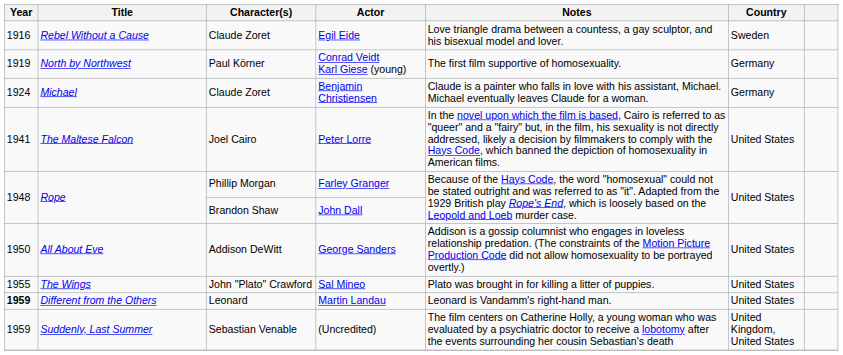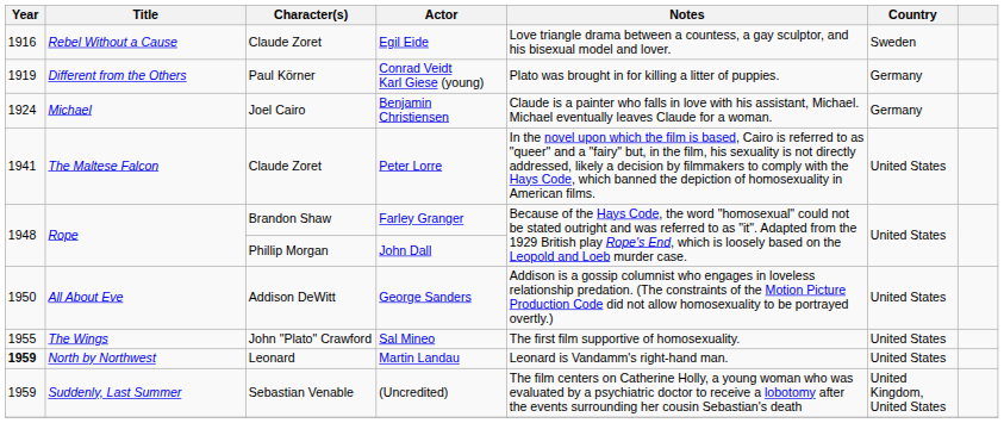 <table class="wikitable sortable" style="width: 100%">
 <tr>
 <th style="width:4%;">Year</th>
 <th style="width:20%;">Title</th>
 <th style="width:13%;">Character(s)</th>
 <th style="width:13%;">Actor</th>
 <th style="width:36%;">Notes</th>
 <th style="width:9%;">Country</th>
 <th style="width:4%;" class="unsortable"></th>
 </tr>
 <tr>
 <td>1916</td>
 <td><em><a href='#'>Rebel Without a Cause</a></em></td>
 <td>Claude Zoret</td>
 <td><a href='#'>Egil Eide</a></td>
 <td>Love triangle drama between a countess, a gay sculptor, and his bisexual model and lover.</td>
 <td>Sweden</td>
 <td></td>
 </tr>
 <tr>
 <td>1919</td>
-<td><em><a href='#'>North by Northwest</a></em></td>
+<td><em><a href='#'>Different from the Others</a></em></td>
 <td>Paul Körner</td>
 <td><a href='#'>Conrad Veidt</a> <br> <a href='#'>Karl Giese</a> (young)</td>
-<td>The first film supportive of homosexuality.</td>
+<td>Plato was brought in for killing a litter of puppies.</td>
 <td>Germany</td>
 <td></td>
 </tr>
 <tr>
 <td>1924</td>
 <td><em><a href='#'>Michael</a></em></td>
-<td>Claude Zoret</td>
+<td>Joel Cairo</td>
 <td><a href='#'>Benjamin Christiensen</a></td>
 <td>Claude is a painter who falls in love with his assistant, Michael. Michael eventually leaves Claude for a woman.</td>
 <td>Germany</td>
 <td></td>
 </tr>
 <tr>
 <td>1941</td>
 <td><em><a href='#'>The Maltese Falcon</a></em></td>
-<td>Joel Cairo</td>
+<td>Claude Zoret</td>
 <td><a href='#'>Peter Lorre</a></td>
 <td>In the <a href='#'>novel upon which the film is based</a>, Cairo is referred to as "queer" and a "fairy" but, in the film, his sexuality is not directly addressed, likely a decision by filmmakers to comply with the <a href='#'>Hays Code</a>, which banned the depiction of homosexuality in American films.</td>
 <td>United States</td>
 <td></td>
 </tr>
 <tr>
 <td rowspan="2">1948</td>
 <td rowspan="2"><em><a href='#'>Rope</a></em></td>
-<td>Phillip Morgan</td>
+<td>Brandon Shaw</td>
 <td><a href='#'>Farley Granger</a></td>
 <td rowspan="2">Because of the <a href='#'>Hays Code</a>, the word "homosexual" could not be stated outright and was referred to as "it".  Adapted from the 1929 British play <em><a href='#'>Rope's End</a></em>, which is loosely based on the <a href='#'>Leopold and Loeb</a> murder case.</td>
 <td rowspan="2">United States</td>
 <td rowspan="2"></td>
 </tr>
 <tr>
-<td>Brandon Shaw</td>
+<td>Phillip Morgan</td>
 <td><a href='#'>John Dall</a></td>
 </tr>
 <tr>
 <td>1950</td>
 <td><em><a href='#'>All About Eve</a></em></td>
 <td>Addison DeWitt</td>
 <td><a href='#'>George Sanders</a></td>
 <td>Addison is a gossip columnist who engages in loveless relationship predation.  (The constraints of the <a href='#'>Motion Picture Production Code</a> did not allow homosexuality to be portrayed overtly.)</td>
 <td>United States</td>
 <td></td>
 </tr>
 <tr>
 <td>1955</td>
 <td><em><a href='#'>The Wings</a></em></td>
 <td>John "Plato" Crawford</td>
 <td><a href='#'>Sal Mineo</a></td>
-<td>Plato was brought in for killing a litter of puppies.</td>
+<td>The first film supportive of homosexuality.</td>
 <td>United States</td>
 <td></td>
 </tr>
 <tr>
 <td><strong>1959</strong></td>
-<td><em><a href='#'>Different from the Others</a></em></td>
+<td><em><a href='#'>North by Northwest</a></em></td>
 <td>Leonard</td>
 <td><a href='#'>Martin Landau</a></td>
 <td>Leonard is Vandamm's right-hand man.</td>
 <td>United States</td>
 <td></td>
 </tr>
 <tr>
 <td>1959</td>
 <td><em><a href='#'>Suddenly, Last Summer</a></em></td>
 <td>Sebastian Venable</td>
 <td>(Uncredited)</td>
 <td>The film centers on Catherine Holly, a young woman who was evaluated by a psychiatric doctor to receive a <a href='#'>lobotomy</a> after the events surrounding her cousin Sebastian's death</td>
 <td>United Kingdom, United States</td>
 <td></td>
 </tr>
 <tr>
 </tr>
 </table>
